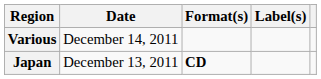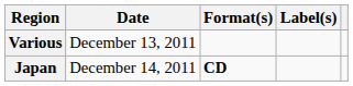 <table class="wikitable plainrowheaders">
 <tr>
 <th scope="col">Region</th>
 <th scope="col">Date</th>
 <th scope="col">Format(s)</th>
 <th scope="col">Label(s)</th>
 <th scope="col"></th>
 </tr>
 <tr>
 <th scope="row">Various</th>
-<td>December 14, 2011</td>
+<td>December 13, 2011</td>
 <td></td>
 <td></td>
 <td style="text-align:center"></td>
 </tr>
 <tr>
 <th scope="row">Japan</th>
-<td>December 13, 2011</td>
+<td>December 14, 2011</td>
 <td><strong>CD</strong></td>
 <td></td>
 <td style="text-align:center"></td>
 </tr>
 </table>
